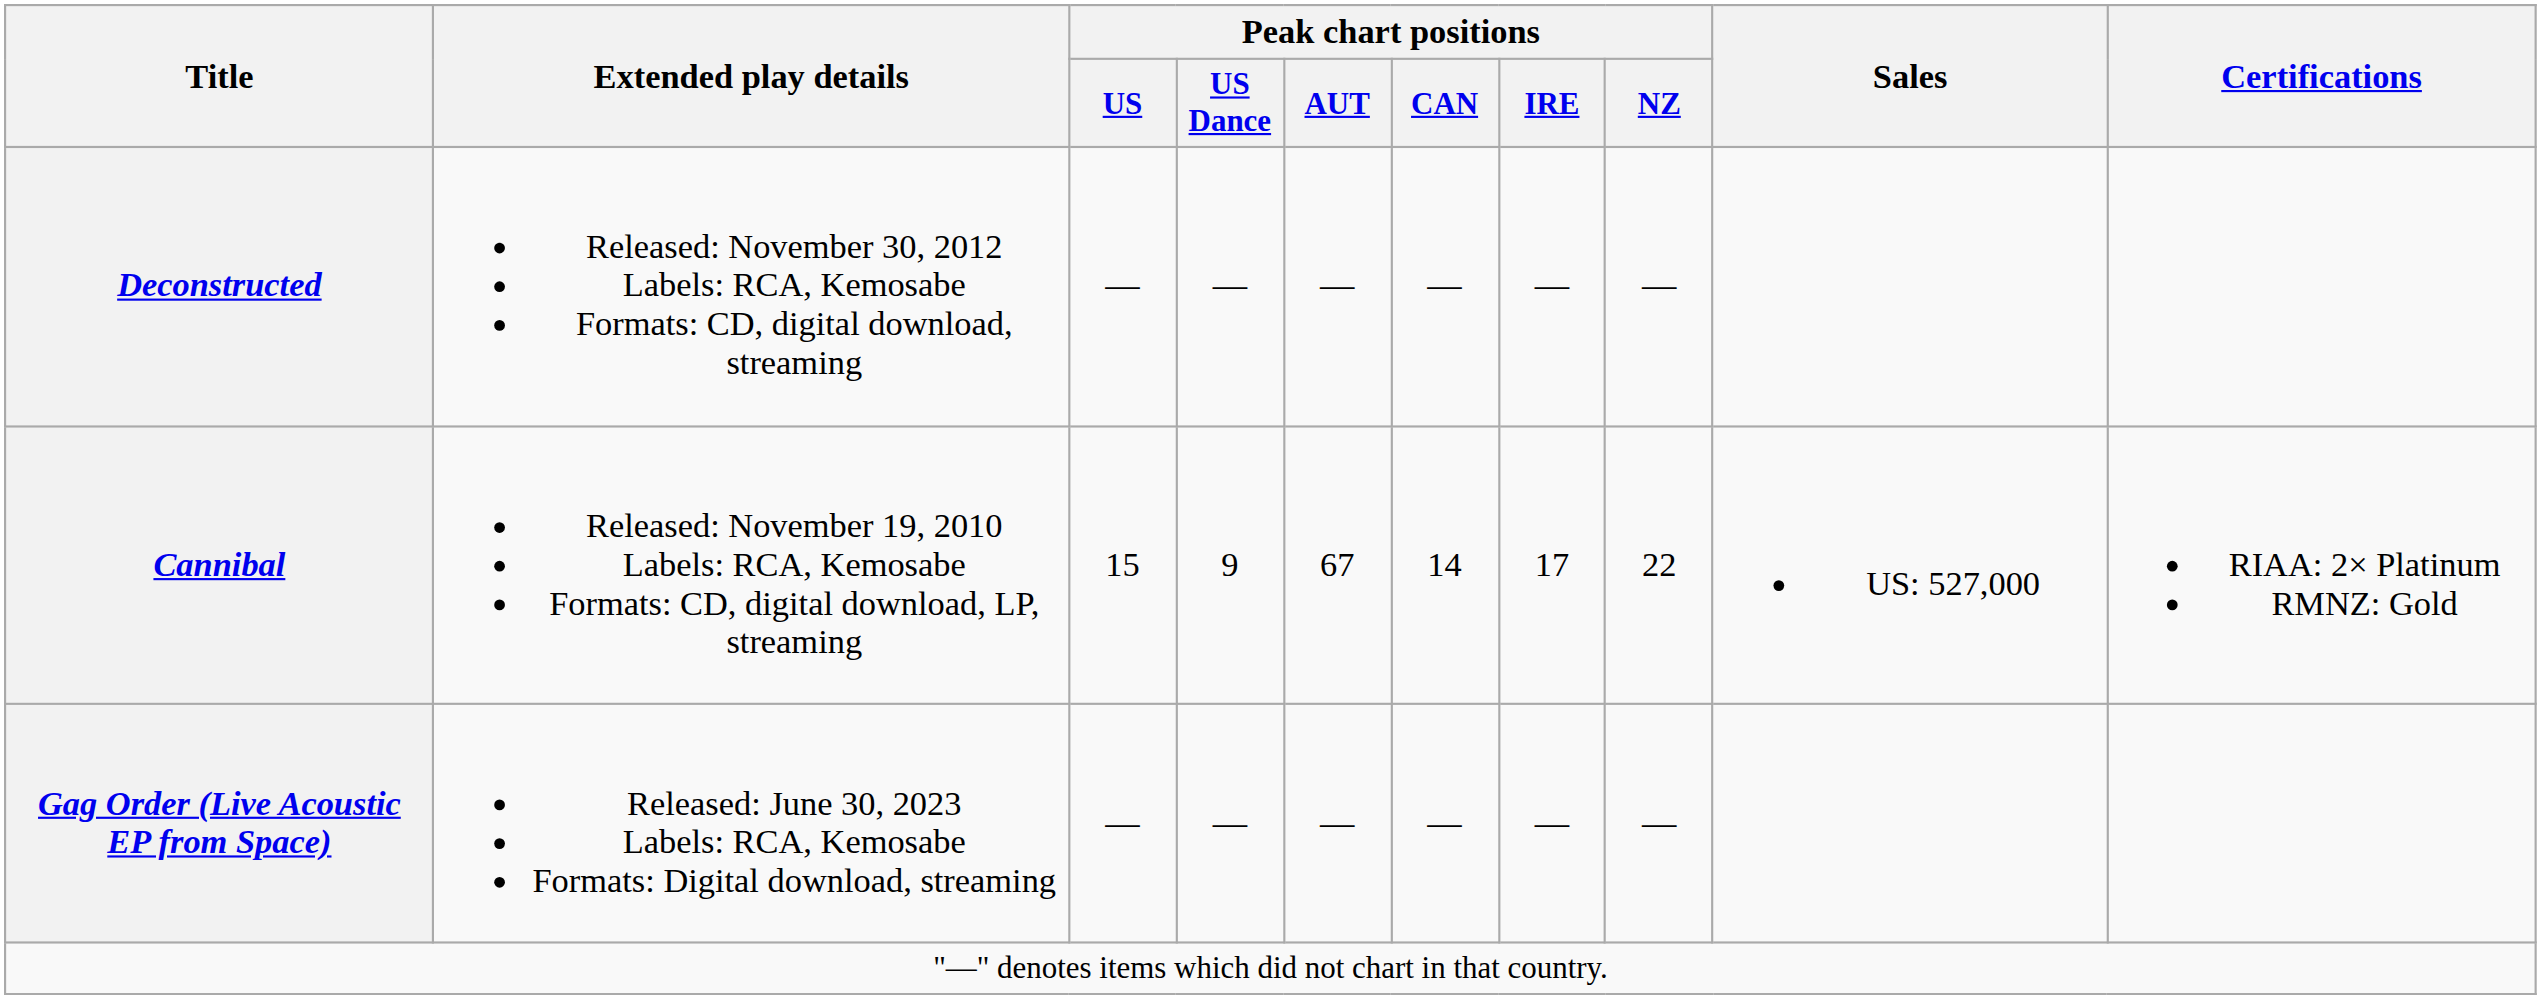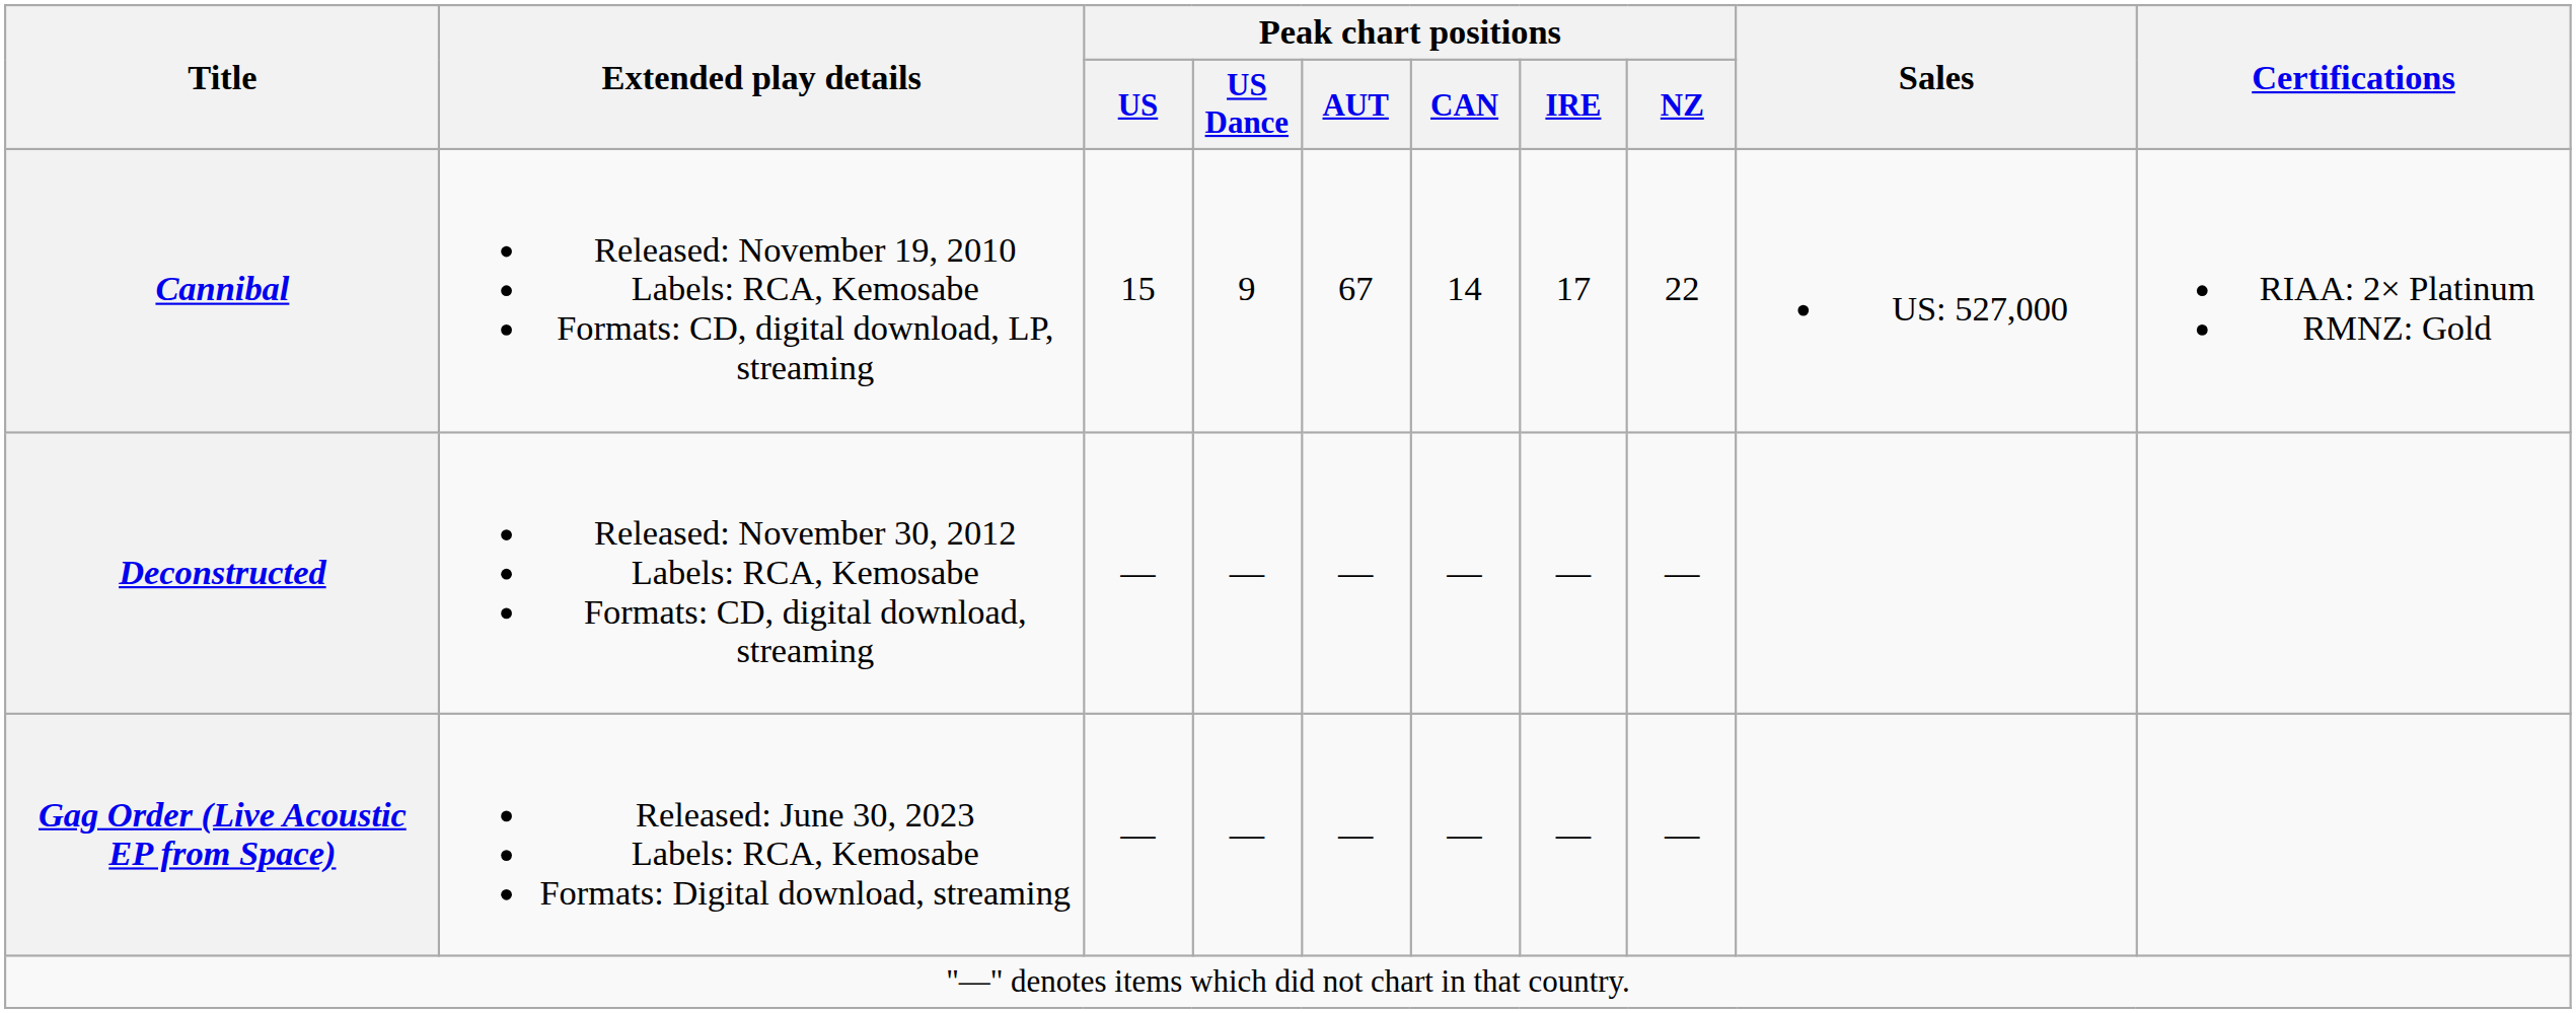 <table class="wikitable plainrowheaders" style="text-align:center;">
 <tr>
 <th scope="col" rowspan="2" style="width:12em;">Title</th>
 <th scope="col" rowspan="2" style="width:18em;">Extended play details</th>
 <th scope="col" colspan="6">Peak chart positions</th>
 <th scope="col" rowspan="2" style="width:11em;">Sales</th>
 <th scope="col" rowspan="2" style="width:12em;"><a href='#'>Certifications</a></th>
 </tr>
 <tr>
 <th scope="col" style="width:3em;font-size:90%;"><a href='#'>US</a><br></th>
 <th scope="col" style="width:3em;font-size:90%;"><a href='#'>US<br>Dance</a><br></th>
 <th scope="col" style="width:3em;font-size:90%;"><a href='#'>AUT</a><br></th>
 <th scope="col" style="width:3em;font-size:90%;"><a href='#'>CAN</a><br></th>
 <th scope="col" style="width:3em;font-size:90%;"><a href='#'>IRE</a><br></th>
 <th scope="col" style="width:3em;font-size:90%;"><a href='#'>NZ</a><br></th>
 </tr>
 <tr>
+<th scope="row"><em><a href='#'>Cannibal</a></em></th>
+<td><br><ul><li>Released: November 19, 2010</li><li>Labels: RCA, Kemosabe</li><li>Formats: CD, digital download, LP, streaming</li></ul></td>
+<td>15</td>
+<td>9</td>
+<td>67</td>
+<td>14</td>
+<td>17</td>
+<td>22</td>
+<td><br><ul><li>US: 527,000</li></ul></td>
+<td><br><ul><li>RIAA: 2× Platinum</li><li>RMNZ: Gold</li></ul></td>
+</tr>
+<tr>
 <th scope="row"><em><a href='#'>Deconstructed</a></em></th>
 <td><br><ul><li>Released: November 30, 2012</li><li>Labels: RCA, Kemosabe</li><li>Formats: CD, digital download, streaming</li></ul></td>
 <td>—</td>
 <td>—</td>
 <td>—</td>
 <td>—</td>
 <td>—</td>
 <td>—</td>
 <td></td>
 <td></td>
-</tr>
-<tr>
-<th scope="row"><em><a href='#'>Cannibal</a></em></th>
-<td><br><ul><li>Released: November 19, 2010</li><li>Labels: RCA, Kemosabe</li><li>Formats: CD, digital download, LP, streaming</li></ul></td>
-<td>15</td>
-<td>9</td>
-<td>67</td>
-<td>14</td>
-<td>17</td>
-<td>22</td>
-<td><br><ul><li>US: 527,000</li></ul></td>
-<td><br><ul><li>RIAA: 2× Platinum</li><li>RMNZ: Gold</li></ul></td>
 </tr>
 <tr>
 <th scope="row"><em><a href='#'>Gag Order (Live Acoustic EP from Space)</a></em></th>
 <td><br><ul><li>Released: June 30, 2023</li><li>Labels: RCA, Kemosabe</li><li>Formats: Digital download, streaming</li></ul></td>
 <td>—</td>
 <td>—</td>
 <td>—</td>
 <td>—</td>
 <td>—</td>
 <td>—</td>
 <td></td>
 <td></td>
 </tr>
 <tr>
 <td colspan="10" style="font-size:90%">"—" denotes items which did not chart in that country.</td>
 </tr>
 </table>
